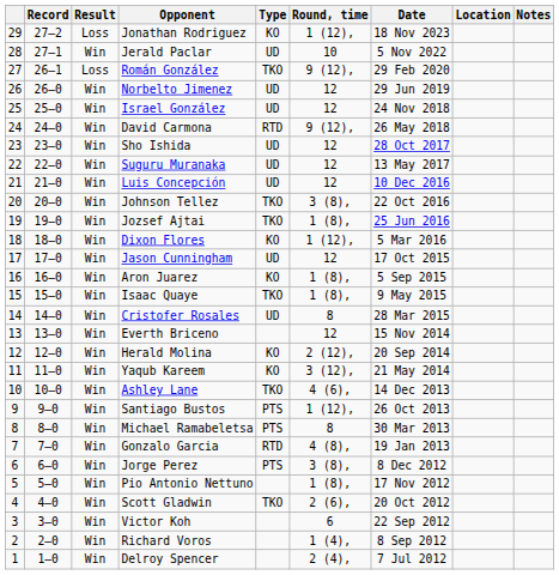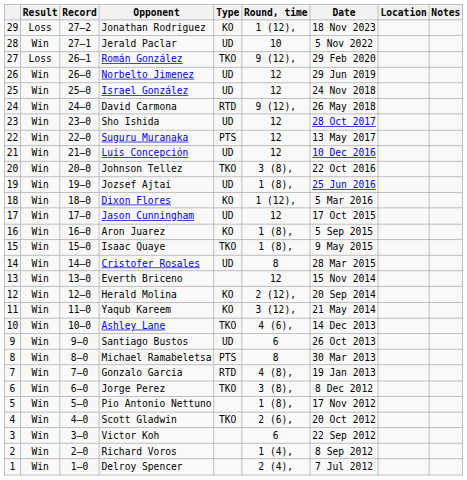 <table class="wikitable" style="text-align:center">
 <tr>
 <th></th>
+<th>Result</th>
 <th>Record</th>
-<th>Result</th>
 <th>Opponent</th>
 <th>Type</th>
 <th>Round, time</th>
 <th>Date</th>
 <th>Location</th>
 <th>Notes</th>
 </tr>
 <tr>
 <td>29</td>
+<td>Loss</td>
 <td>27–2</td>
-<td>Loss</td>
 <td align=left>Jonathan Rodriguez</td>
 <td>KO</td>
 <td>1 (12), </td>
 <td>18 Nov 2023</td>
 <td align=left></td>
 <td align=left></td>
 </tr>
 <tr>
 <td>28</td>
+<td>Win</td>
 <td>27–1</td>
-<td>Win</td>
 <td align=left>Jerald Paclar</td>
 <td>UD</td>
 <td>10</td>
 <td>5 Nov 2022</td>
 <td align=left></td>
 <td align=left></td>
 </tr>
 <tr>
 <td>27</td>
+<td>Loss</td>
 <td>26–1</td>
-<td>Loss</td>
 <td align=left><a href='#'>Román González</a></td>
 <td>TKO</td>
 <td>9 (12), </td>
 <td>29 Feb 2020</td>
 <td align=left></td>
 <td align=left></td>
 </tr>
 <tr>
 <td>26</td>
+<td>Win</td>
 <td>26–0</td>
-<td>Win</td>
 <td align=left><a href='#'>Norbelto Jimenez</a></td>
 <td>UD</td>
 <td>12</td>
 <td>29 Jun 2019</td>
 <td align=left></td>
 <td align=left></td>
 </tr>
 <tr>
 <td>25</td>
+<td>Win</td>
 <td>25–0</td>
-<td>Win</td>
 <td align=left><a href='#'>Israel González</a></td>
 <td>UD</td>
 <td>12</td>
 <td>24 Nov 2018</td>
 <td align=left></td>
 <td align=left></td>
 </tr>
 <tr>
 <td>24</td>
+<td>Win</td>
 <td>24–0</td>
-<td>Win</td>
 <td align=left>David Carmona</td>
 <td>RTD</td>
 <td>9 (12), </td>
 <td>26 May 2018</td>
 <td align=left></td>
 <td align=left></td>
 </tr>
 <tr>
 <td>23</td>
+<td>Win</td>
 <td>23–0</td>
-<td>Win</td>
 <td align=left>Sho Ishida</td>
 <td>UD</td>
 <td>12</td>
 <td><a href='#'>28 Oct 2017</a></td>
 <td align=left></td>
 <td align=left></td>
 </tr>
 <tr>
 <td>22</td>
+<td>Win</td>
 <td>22–0</td>
-<td>Win</td>
 <td align=left><a href='#'>Suguru Muranaka</a></td>
-<td>UD</td>
+<td>PTS</td>
 <td>12</td>
 <td>13 May 2017</td>
 <td align=left></td>
 <td align=left></td>
 </tr>
 <tr>
 <td>21</td>
+<td>Win</td>
 <td>21–0</td>
-<td>Win</td>
 <td align=left><a href='#'>Luis Concepción</a></td>
 <td>UD</td>
 <td>12</td>
 <td><a href='#'>10 Dec 2016</a></td>
 <td align=left></td>
 <td align=left></td>
 </tr>
 <tr>
 <td>20</td>
+<td>Win</td>
 <td>20–0</td>
-<td>Win</td>
 <td align=left>Johnson Tellez</td>
 <td>TKO</td>
 <td>3 (8), </td>
 <td>22 Oct 2016</td>
 <td align=left></td>
 <td align=left></td>
 </tr>
 <tr>
 <td>19</td>
+<td>Win</td>
 <td>19–0</td>
-<td>Win</td>
 <td align=left>Jozsef Ajtai</td>
-<td>TKO</td>
+<td>UD</td>
 <td>1 (8), </td>
 <td><a href='#'>25 Jun 2016</a></td>
 <td align=left></td>
 <td align=left></td>
 </tr>
 <tr>
 <td>18</td>
+<td>Win</td>
 <td>18–0</td>
-<td>Win</td>
 <td align=left><a href='#'>Dixon Flores</a></td>
 <td>KO</td>
 <td>1 (12), </td>
 <td>5 Mar 2016</td>
 <td align=left></td>
 <td align=left></td>
 </tr>
 <tr>
 <td>17</td>
+<td>Win</td>
 <td>17–0</td>
-<td>Win</td>
 <td align=left><a href='#'>Jason Cunningham</a></td>
 <td>UD</td>
 <td>12</td>
 <td>17 Oct 2015</td>
 <td align=left></td>
 <td align=left></td>
 </tr>
 <tr>
 <td>16</td>
+<td>Win</td>
 <td>16–0</td>
-<td>Win</td>
 <td align=left>Aron Juarez</td>
 <td>KO</td>
 <td>1 (8), </td>
 <td>5 Sep 2015</td>
 <td align=left></td>
 <td align=left></td>
 </tr>
 <tr>
 <td>15</td>
+<td>Win</td>
 <td>15–0</td>
-<td>Win</td>
 <td align=left>Isaac Quaye</td>
 <td>TKO</td>
 <td>1 (8), </td>
 <td>9 May 2015</td>
 <td align=left></td>
 <td align=left></td>
 </tr>
 <tr>
 <td>14</td>
+<td>Win</td>
 <td>14–0</td>
-<td>Win</td>
 <td align=left><a href='#'>Cristofer Rosales</a></td>
 <td>UD</td>
 <td>8</td>
 <td>28 Mar 2015</td>
 <td align=left></td>
 <td align=left></td>
 </tr>
 <tr>
 <td>13</td>
+<td>Win</td>
 <td>13–0</td>
-<td>Win</td>
 <td align=left>Everth Briceno</td>
 <td></td>
 <td>12</td>
 <td>15 Nov 2014</td>
 <td align=left></td>
 <td align=left></td>
 </tr>
 <tr>
 <td>12</td>
+<td>Win</td>
 <td>12–0</td>
-<td>Win</td>
 <td align=left>Herald Molina</td>
 <td>KO</td>
 <td>2 (12), </td>
 <td>20 Sep 2014</td>
 <td align=left></td>
 <td align=left></td>
 </tr>
 <tr>
 <td>11</td>
+<td>Win</td>
 <td>11–0</td>
-<td>Win</td>
 <td align=left>Yaqub Kareem</td>
 <td>KO</td>
 <td>3 (12), </td>
 <td>21 May 2014</td>
 <td align=left></td>
 <td align=left></td>
 </tr>
 <tr>
 <td>10</td>
+<td>Win</td>
 <td>10–0</td>
-<td>Win</td>
 <td align=left><a href='#'>Ashley Lane</a></td>
 <td>TKO</td>
 <td>4 (6), </td>
 <td>14 Dec 2013</td>
 <td align=left></td>
 <td align=left></td>
 </tr>
 <tr>
 <td>9</td>
+<td>Win</td>
 <td>9–0</td>
-<td>Win</td>
 <td align=left>Santiago Bustos</td>
-<td>PTS</td>
-<td>1 (12), </td>
+<td>UD</td>
+<td>6</td>
 <td>26 Oct 2013</td>
 <td align=left></td>
 <td align=left></td>
 </tr>
 <tr>
 <td>8</td>
+<td>Win</td>
 <td>8–0</td>
-<td>Win</td>
 <td align=left>Michael Ramabeletsa</td>
 <td>PTS</td>
 <td>8</td>
 <td>30 Mar 2013</td>
 <td align=left></td>
 <td align=left></td>
 </tr>
 <tr>
 <td>7</td>
+<td>Win</td>
 <td>7–0</td>
-<td>Win</td>
 <td align=left>Gonzalo Garcia</td>
 <td>RTD</td>
 <td>4 (8), </td>
 <td>19 Jan 2013</td>
 <td align=left></td>
 <td align=left></td>
 </tr>
 <tr>
 <td>6</td>
+<td>Win</td>
 <td>6–0</td>
-<td>Win</td>
 <td align=left>Jorge Perez</td>
-<td>PTS</td>
+<td>TKO</td>
 <td>3 (8), </td>
 <td>8 Dec 2012</td>
 <td align=left></td>
 <td align=left></td>
 </tr>
 <tr>
 <td>5</td>
+<td>Win</td>
 <td>5–0</td>
-<td>Win</td>
 <td align=left>Pio Antonio Nettuno</td>
 <td></td>
 <td>1 (8), </td>
 <td>17 Nov 2012</td>
 <td align=left></td>
 <td align=left></td>
 </tr>
 <tr>
 <td>4</td>
+<td>Win</td>
 <td>4–0</td>
-<td>Win</td>
 <td align=left>Scott Gladwin</td>
 <td>TKO</td>
 <td>2 (6), </td>
 <td>20 Oct 2012</td>
 <td align=left></td>
 <td align=left></td>
 </tr>
 <tr>
 <td>3</td>
+<td>Win</td>
 <td>3–0</td>
-<td>Win</td>
 <td align=left>Victor Koh</td>
 <td></td>
 <td>6</td>
 <td>22 Sep 2012</td>
 <td align=left></td>
 <td align=left></td>
 </tr>
 <tr>
 <td>2</td>
+<td>Win</td>
 <td>2–0</td>
-<td>Win</td>
 <td align=left>Richard Voros</td>
 <td></td>
 <td>1 (4), </td>
 <td>8 Sep 2012</td>
 <td align=left></td>
 <td align=left></td>
 </tr>
 <tr>
 <td>1</td>
+<td>Win</td>
 <td>1–0</td>
-<td>Win</td>
 <td align=left>Delroy Spencer</td>
 <td></td>
 <td>2 (4), </td>
 <td>7 Jul 2012</td>
 <td align=left></td>
 <td align=left></td>
 </tr>
 </table>
